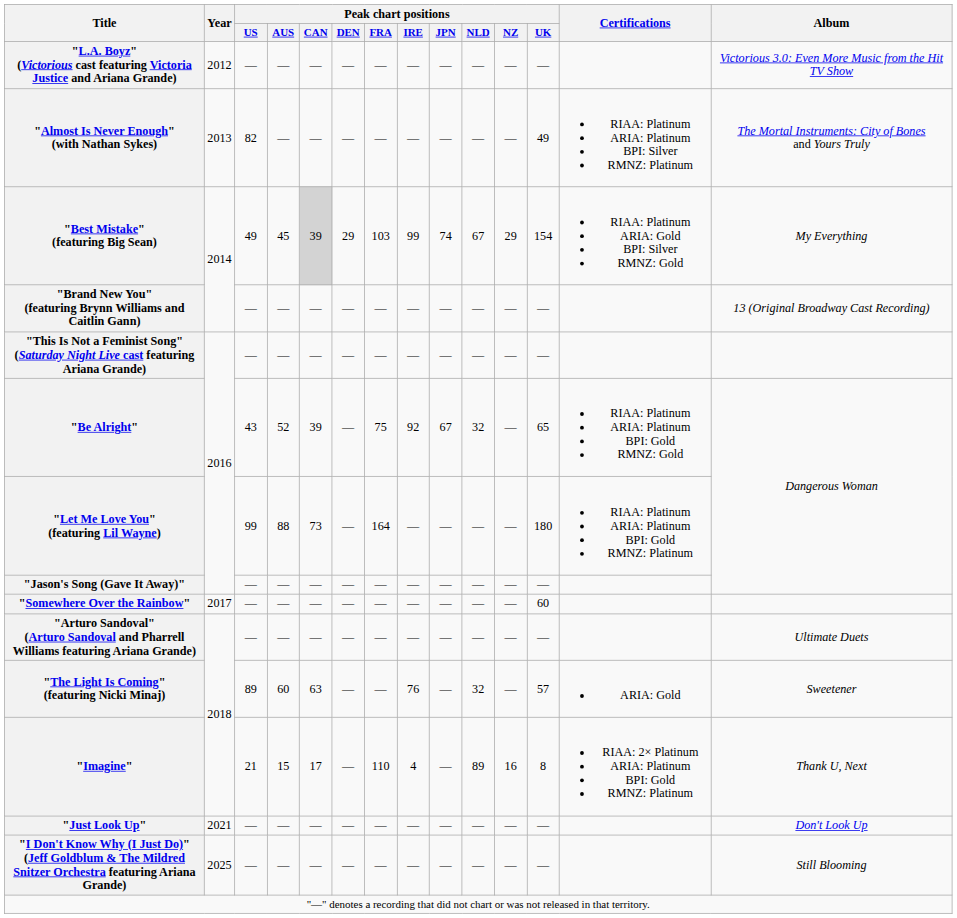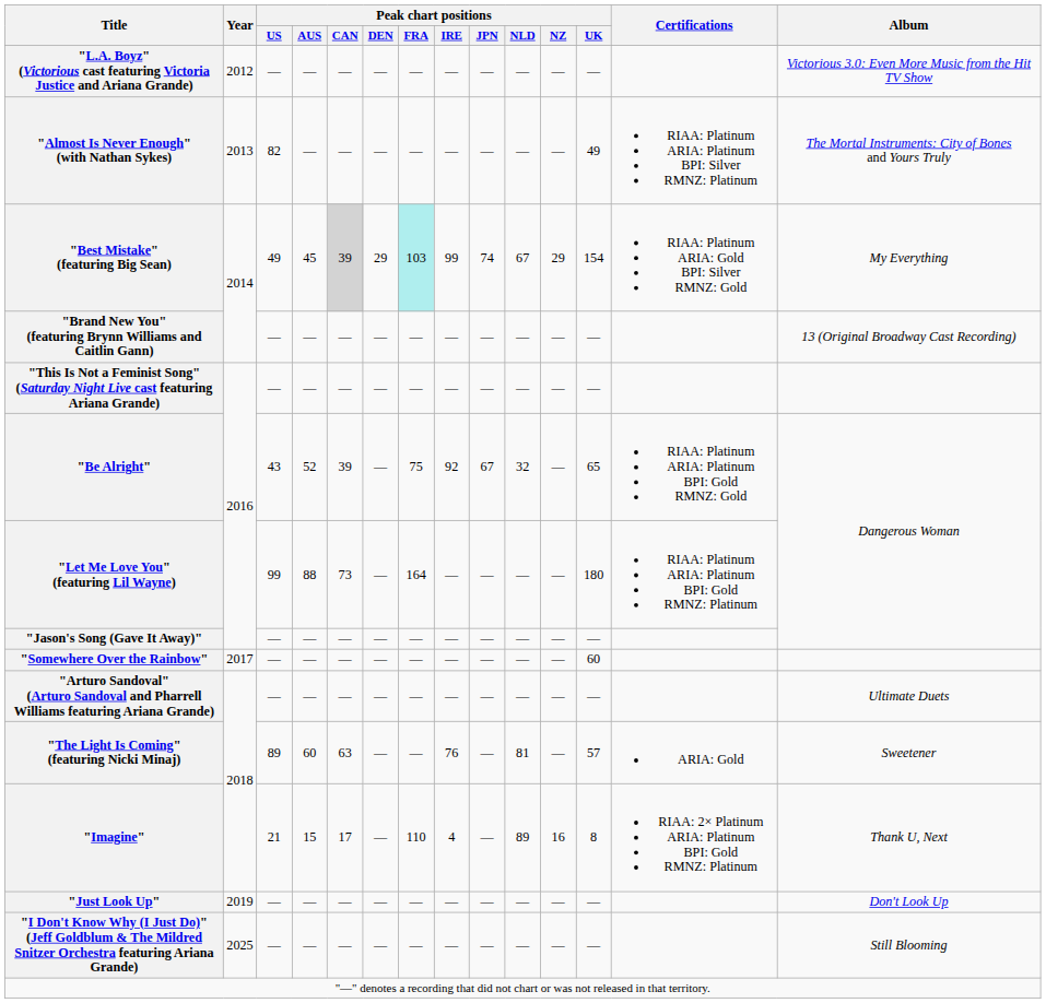 <table class="wikitable plainrowheaders" style="text-align:center;">
 <tr>
 <th scope="col" rowspan="2" style="width:16em;">Title</th>
 <th scope="col" rowspan="2">Year</th>
 <th scope="col" colspan="10">Peak chart positions</th>
 <th scope="col" rowspan="2" style="width:12em;"><a href='#'>Certifications</a></th>
 <th scope="col" rowspan="2">Album</th>
 </tr>
 <tr>
 <th scope="col" style="width:2.5em;font-size:90%;"><a href='#'>US</a><br></th>
 <th scope="col" style="width:2.5em;font-size:90%;"><a href='#'>AUS</a><br></th>
 <th scope="col" style="width:2.5em;font-size:90%;"><a href='#'>CAN</a><br></th>
 <th scope="col" style="width:2.5em;font-size:90%;"><a href='#'>DEN</a><br></th>
 <th scope="col" style="width:2.5em;font-size:90%;"><a href='#'>FRA</a><br></th>
 <th scope="col" style="width:2.5em;font-size:90%;"><a href='#'>IRE</a><br></th>
 <th scope="col" style="width:2.5em;font-size:90%;"><a href='#'>JPN</a><br></th>
 <th scope="col" style="width:2.5em;font-size:90%;"><a href='#'>NLD</a><br></th>
 <th scope="col" style="width:2.5em;font-size:90%;"><a href='#'>NZ</a><br></th>
 <th scope="col" style="width:2.5em;font-size:90%;"><a href='#'>UK</a><br></th>
 </tr>
 <tr>
 <th scope="row">"<a href='#'>L.A. Boyz</a>"<br><span>(<em><a href='#'>Victorious</a></em> cast featuring <a href='#'>Victoria Justice</a> and Ariana Grande)</span></th>
 <td>2012</td>
 <td>—</td>
 <td>—</td>
 <td>—</td>
 <td>—</td>
 <td>—</td>
 <td>—</td>
 <td>—</td>
 <td>—</td>
 <td>—</td>
 <td>—</td>
 <td></td>
 <td><em><a href='#'>Victorious 3.0: Even More Music from the Hit TV Show</a></em></td>
 </tr>
 <tr>
 <th scope="row">"<a href='#'>Almost Is Never Enough</a>"<br><span>(with Nathan Sykes)</span></th>
 <td>2013</td>
 <td>82</td>
 <td>—</td>
 <td>—</td>
 <td>—</td>
 <td>—</td>
 <td>—</td>
 <td>—</td>
 <td>—</td>
 <td>—</td>
 <td>49</td>
 <td><br><ul><li>RIAA: Platinum</li><li>ARIA: Platinum</li><li>BPI: Silver</li><li>RMNZ: Platinum</li></ul></td>
 <td><em><a href='#'>The Mortal Instruments: City of Bones</a></em><br>and <em>Yours Truly</em></td>
 </tr>
 <tr>
 <th scope="row">"<a href='#'>Best Mistake</a>"<br><span>(featuring Big Sean)</span></th>
 <td rowspan="2">2014</td>
 <td>49</td>
 <td>45</td>
 <td style="background: lightgrey;">39</td>
 <td>29</td>
-<td>103</td>
+<td style="background: paleturquoise;">103</td>
 <td>99</td>
 <td>74</td>
 <td>67</td>
 <td>29</td>
 <td>154</td>
 <td><br><ul><li>RIAA: Platinum</li><li>ARIA: Gold</li><li>BPI: Silver</li><li>RMNZ: Gold</li></ul></td>
 <td><em>My Everything</em></td>
 </tr>
 <tr>
 <th scope="row">"Brand New You"<br><span>(featuring Brynn Williams and Caitlin Gann)</span></th>
 <td>—</td>
 <td>—</td>
 <td>—</td>
 <td>—</td>
 <td>—</td>
 <td>—</td>
 <td>—</td>
 <td>—</td>
 <td>—</td>
 <td>—</td>
 <td></td>
 <td><em>13 (Original Broadway Cast Recording)</em></td>
 </tr>
 <tr>
 <th scope="row">"This Is Not a Feminist Song"<br><span>(<a href='#'><em>Saturday Night Live</em> cast</a> featuring Ariana Grande)</span></th>
 <td rowspan="4">2016</td>
 <td>—</td>
 <td>—</td>
 <td>—</td>
 <td>—</td>
 <td>—</td>
 <td>—</td>
 <td>—</td>
 <td>—</td>
 <td>—</td>
 <td>—</td>
 <td></td>
 <td></td>
 </tr>
 <tr>
 <th scope="row">"<a href='#'>Be Alright</a>"</th>
 <td>43</td>
 <td>52</td>
 <td>39</td>
 <td>—</td>
 <td>75</td>
 <td>92</td>
 <td>67</td>
 <td>32</td>
 <td>—</td>
 <td>65</td>
 <td><br><ul><li>RIAA: Platinum</li><li>ARIA: Platinum</li><li>BPI: Gold</li><li>RMNZ: Gold</li></ul></td>
 <td rowspan="3"><em>Dangerous Woman</em></td>
 </tr>
 <tr>
 <th scope="row">"<a href='#'>Let Me Love You</a>"<br><span>(featuring <a href='#'>Lil Wayne</a>)</span></th>
 <td>99</td>
 <td>88</td>
 <td>73</td>
 <td>—</td>
 <td>164</td>
 <td>—</td>
 <td>—</td>
 <td>—</td>
 <td>—</td>
 <td>180</td>
 <td><br><ul><li>RIAA: Platinum</li><li>ARIA: Platinum</li><li>BPI: Gold</li><li>RMNZ: Platinum</li></ul></td>
 </tr>
 <tr>
 <th scope="row">"Jason's Song (Gave It Away)"</th>
 <td>—</td>
 <td>—</td>
 <td>—</td>
 <td>—</td>
 <td>—</td>
 <td>—</td>
 <td>—</td>
 <td>—</td>
 <td>—</td>
 <td>—</td>
 <td></td>
 </tr>
 <tr>
 <th scope="row">"<a href='#'>Somewhere Over the Rainbow</a>"</th>
 <td>2017</td>
 <td>—</td>
 <td>—</td>
 <td>—</td>
 <td>—</td>
 <td>—</td>
 <td>—</td>
 <td>—</td>
 <td>—</td>
 <td>—</td>
 <td>60</td>
 <td></td>
 <td></td>
 </tr>
 <tr>
 <th scope="row">"Arturo Sandoval"<br><span>(<a href='#'>Arturo Sandoval</a> and Pharrell Williams featuring Ariana Grande)</span></th>
 <td rowspan="3">2018</td>
 <td>—</td>
 <td>—</td>
 <td>—</td>
 <td>—</td>
 <td>—</td>
 <td>—</td>
 <td>—</td>
 <td>—</td>
 <td>—</td>
 <td>—</td>
 <td></td>
 <td><em>Ultimate Duets</em></td>
 </tr>
 <tr>
 <th scope="row">"<a href='#'>The Light Is Coming</a>"<br><span>(featuring Nicki Minaj)</span></th>
 <td>89</td>
 <td>60</td>
 <td>63</td>
 <td>—</td>
 <td>—</td>
 <td>76</td>
 <td>—</td>
-<td>32</td>
+<td>81</td>
 <td>—</td>
 <td>57</td>
 <td><br><ul><li>ARIA: Gold</li></ul></td>
 <td><em>Sweetener</em></td>
 </tr>
 <tr>
 <th scope="row">"<a href='#'>Imagine</a>"</th>
 <td>21</td>
 <td>15</td>
 <td>17</td>
 <td>—</td>
 <td>110</td>
 <td>4</td>
 <td>—</td>
 <td>89</td>
 <td>16</td>
 <td>8</td>
 <td><br><ul><li>RIAA: 2× Platinum</li><li>ARIA: Platinum</li><li>BPI: Gold</li><li>RMNZ: Platinum</li></ul></td>
 <td><em>Thank U, Next</em></td>
 </tr>
 <tr>
 <th scope="row">"<a href='#'>Just Look Up</a>"<br></th>
-<td>2021</td>
+<td>2019</td>
 <td>—</td>
 <td>—</td>
 <td>—</td>
 <td>—</td>
 <td>—</td>
 <td>—</td>
 <td>—</td>
 <td>—</td>
 <td>—</td>
 <td>—</td>
 <td></td>
 <td><em><a href='#'>Don't Look Up</a></em></td>
 </tr>
 <tr>
 <th scope="row">"<a href='#'>I Don't Know Why (I Just Do)</a>"<br><span>(<a href='#'>Jeff Goldblum & The Mildred Snitzer Orchestra</a> featuring Ariana Grande)</span></th>
 <td>2025</td>
 <td>—</td>
 <td>—</td>
 <td>—</td>
 <td>—</td>
 <td>—</td>
 <td>—</td>
 <td>—</td>
 <td>—</td>
 <td>—</td>
 <td>—</td>
 <td></td>
 <td><em>Still Blooming</em></td>
 </tr>
 <tr>
 <td colspan="15" style="font-size:90%">"—" denotes a recording that did not chart or was not released in that territory.</td>
 </tr>
 </table>
